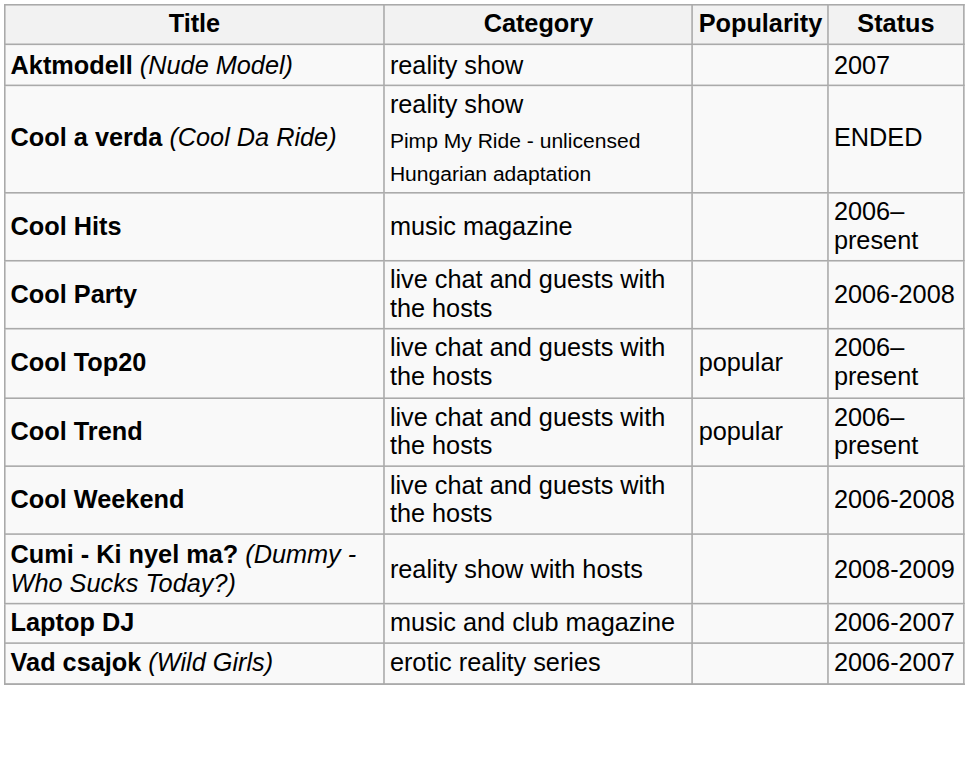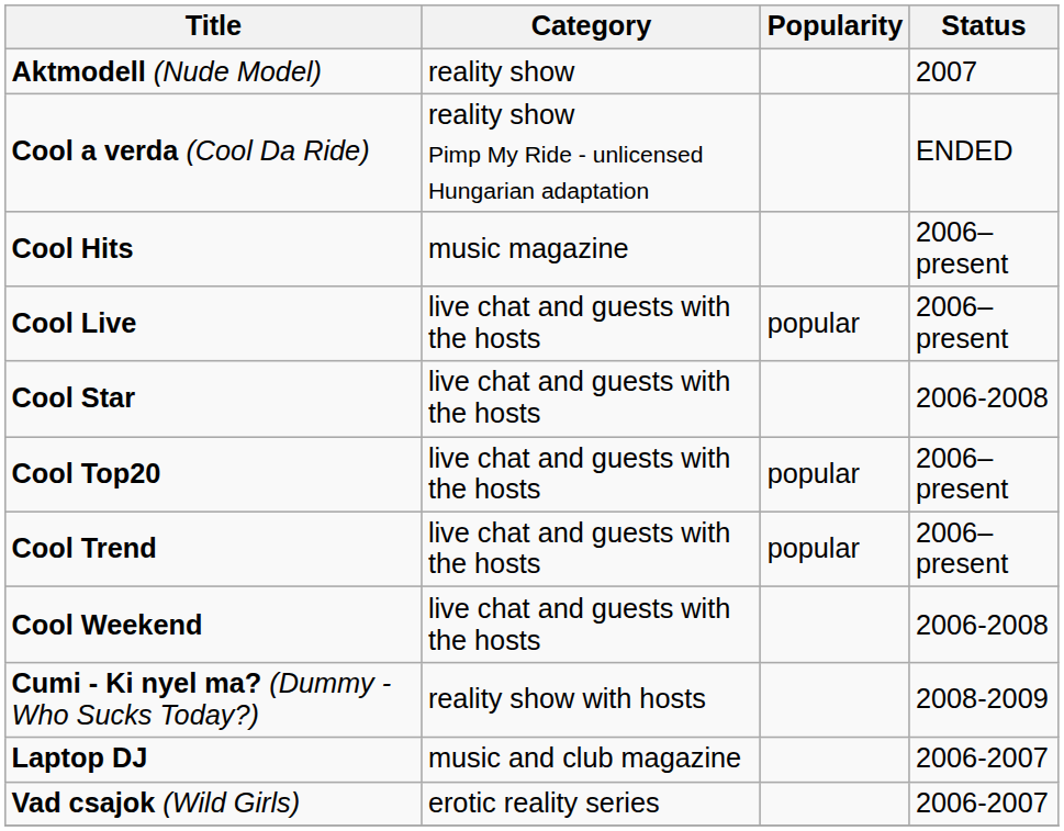 <table class="wikitable">
 <tr>
 <th>Title</th>
 <th>Category</th>
 <th>Popularity</th>
 <th>Status</th>
 </tr>
 <tr>
 <td><strong>Aktmodell</strong> <em>(Nude Model)</em></td>
 <td>reality show</td>
 <td></td>
 <td>2007</td>
 </tr>
 <tr>
 <td><strong>Cool a verda</strong> <em>(Cool Da Ride)</em></td>
 <td>reality show<br><sub>Pimp My Ride - unlicensed Hungarian adaptation</sub></td>
 <td></td>
 <td>ENDED</td>
 </tr>
 <tr>
 <td><strong>Cool Hits</strong></td>
 <td>music magazine</td>
 <td></td>
 <td>2006–present</td>
 </tr>
 <tr>
-<td><strong>Cool Party</strong></td>
+<td><strong>Cool Live</strong></td>
+<td>live chat and guests with the hosts</td>
+<td>popular</td>
+<td>2006–present</td>
+</tr>
+<tr>
+<td><strong>Cool Star</strong></td>
 <td>live chat and guests with the hosts</td>
 <td></td>
 <td>2006-2008</td>
 </tr>
 <tr>
 <td><strong>Cool Top20</strong></td>
 <td>live chat and guests with the hosts</td>
 <td>popular</td>
 <td>2006–present</td>
 </tr>
 <tr>
 <td><strong>Cool Trend</strong></td>
 <td>live chat and guests with the hosts</td>
 <td>popular</td>
 <td>2006–present</td>
 </tr>
 <tr>
 <td><strong>Cool Weekend</strong></td>
 <td>live chat and guests with the hosts</td>
 <td></td>
 <td>2006-2008</td>
 </tr>
 <tr>
 <td><strong>Cumi - Ki nyel ma?</strong> <em>(Dummy - Who Sucks Today?)</em></td>
 <td>reality show with hosts</td>
 <td></td>
 <td>2008-2009</td>
 </tr>
 <tr>
 <td><strong>Laptop DJ</strong></td>
 <td>music and club magazine</td>
 <td></td>
 <td>2006-2007</td>
 </tr>
 <tr>
 <td><strong>Vad csajok</strong> <em>(Wild Girls)</em></td>
 <td>erotic reality series</td>
 <td></td>
 <td>2006-2007</td>
 </tr>
 <tr>
 </tr>
 </table>
